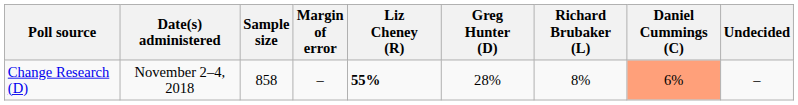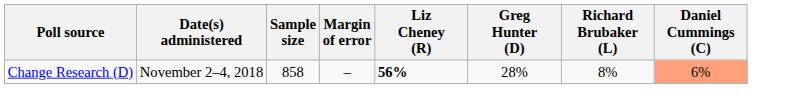 <table class="wikitable">
 <tr>
 <th>Poll source</th>
 <th>Date(s)<br>administered</th>
 <th>Sample<br>size</th>
 <th>Margin<br>of error</th>
 <th style="width:95px;">Liz<br>Cheney<br>(R)</th>
 <th style="width:95px;">Greg<br>Hunter<br>(D)</th>
 <th style="width:95px;">Richard<br>Brubaker<br>(L)</th>
 <th style="width:95px;">Daniel<br>Cummings (C)</th>
-<th>Undecided</th>
 </tr>
 <tr>
 <td><a href='#'>Change Research (D)</a></td>
 <td align="center">November 2–4, 2018</td>
 <td align="center">858</td>
 <td align="center">–</td>
-<td><strong>55%</strong></td>
+<td><strong>56%</strong></td>
 <td align="center">28%</td>
 <td align="center">8%</td>
 <td align="center" style="background: lightsalmon;">6%</td>
-<td align="center">–</td>
 </tr>
 </table>
